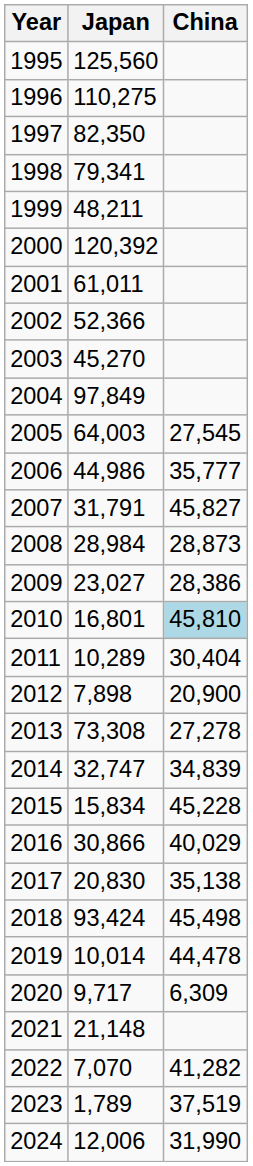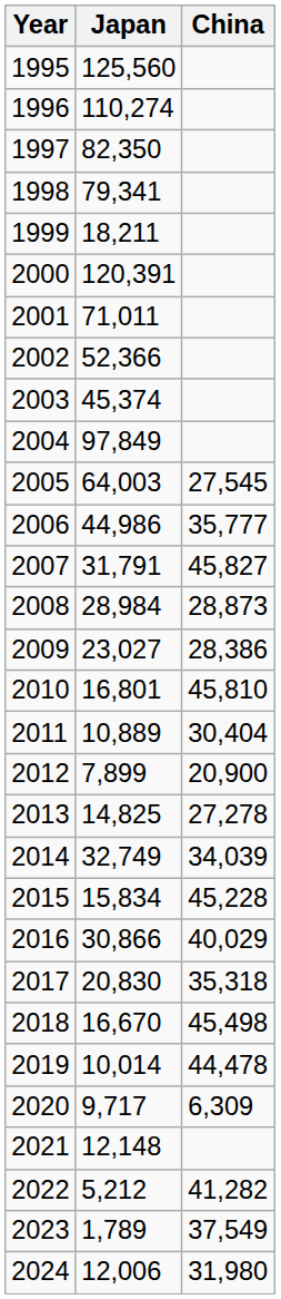 <table class="wikitable">
 <tr>
 <th>Year</th>
 <th>Japan</th>
 <th>China</th>
 </tr>
 <tr>
 <td>1995</td>
 <td>125,560</td>
 <td></td>
 </tr>
 <tr>
 <td>1996</td>
-<td>110,275</td>
+<td>110,274</td>
 <td></td>
 </tr>
 <tr>
 <td>1997</td>
 <td>82,350</td>
 <td></td>
 </tr>
 <tr>
 <td>1998</td>
 <td>79,341</td>
 <td></td>
 </tr>
 <tr>
 <td>1999</td>
-<td>48,211</td>
+<td>18,211</td>
 <td></td>
 </tr>
 <tr>
 <td>2000</td>
-<td>120,392</td>
+<td>120,391</td>
 <td></td>
 </tr>
 <tr>
 <td>2001</td>
-<td>61,011</td>
+<td>71,011</td>
 <td></td>
 </tr>
 <tr>
 <td>2002</td>
 <td>52,366</td>
 <td></td>
 </tr>
 <tr>
 <td>2003</td>
-<td>45,270</td>
+<td>45,374</td>
 <td></td>
 </tr>
 <tr>
 <td>2004</td>
 <td>97,849</td>
 <td></td>
 </tr>
 <tr>
 <td>2005</td>
 <td>64,003</td>
 <td>27,545</td>
 </tr>
 <tr>
 <td>2006</td>
 <td>44,986</td>
 <td>35,777</td>
 </tr>
 <tr>
 <td>2007</td>
 <td>31,791</td>
 <td>45,827</td>
 </tr>
 <tr>
 <td>2008</td>
 <td>28,984</td>
 <td>28,873</td>
 </tr>
 <tr>
 <td>2009</td>
 <td>23,027</td>
 <td>28,386</td>
 </tr>
 <tr>
 <td>2010</td>
 <td>16,801</td>
-<td style="background: lightblue;">45,810</td>
+<td>45,810</td>
 </tr>
 <tr>
 <td>2011</td>
-<td>10,289</td>
+<td>10,889</td>
 <td>30,404</td>
 </tr>
 <tr>
 <td>2012</td>
-<td>7,898</td>
+<td>7,899</td>
 <td>20,900</td>
 </tr>
 <tr>
 <td>2013</td>
-<td>73,308</td>
+<td>14,825</td>
 <td>27,278</td>
 </tr>
 <tr>
 <td>2014</td>
-<td>32,747</td>
-<td>34,839</td>
+<td>32,749</td>
+<td>34,039</td>
 </tr>
 <tr>
 <td>2015</td>
 <td>15,834</td>
 <td>45,228</td>
 </tr>
 <tr>
 <td>2016</td>
 <td>30,866</td>
 <td>40,029</td>
 </tr>
 <tr>
 <td>2017</td>
 <td>20,830</td>
-<td>35,138</td>
+<td>35,318</td>
 </tr>
 <tr>
 <td>2018</td>
-<td>93,424</td>
+<td>16,670</td>
 <td>45,498</td>
 </tr>
 <tr>
 <td>2019</td>
 <td>10,014</td>
 <td>44,478</td>
 </tr>
 <tr>
 <td>2020</td>
 <td>9,717</td>
 <td>6,309</td>
 </tr>
 <tr>
 <td>2021</td>
-<td>21,148</td>
+<td>12,148</td>
 <td></td>
 </tr>
 <tr>
 <td>2022</td>
-<td>7,070</td>
+<td>5,212</td>
 <td>41,282</td>
 </tr>
 <tr>
 <td>2023</td>
 <td>1,789</td>
-<td>37,519</td>
+<td>37,549</td>
 </tr>
 <tr>
 <td>2024</td>
 <td>12,006</td>
-<td>31,990</td>
+<td>31,980</td>
 </tr>
 </table>
